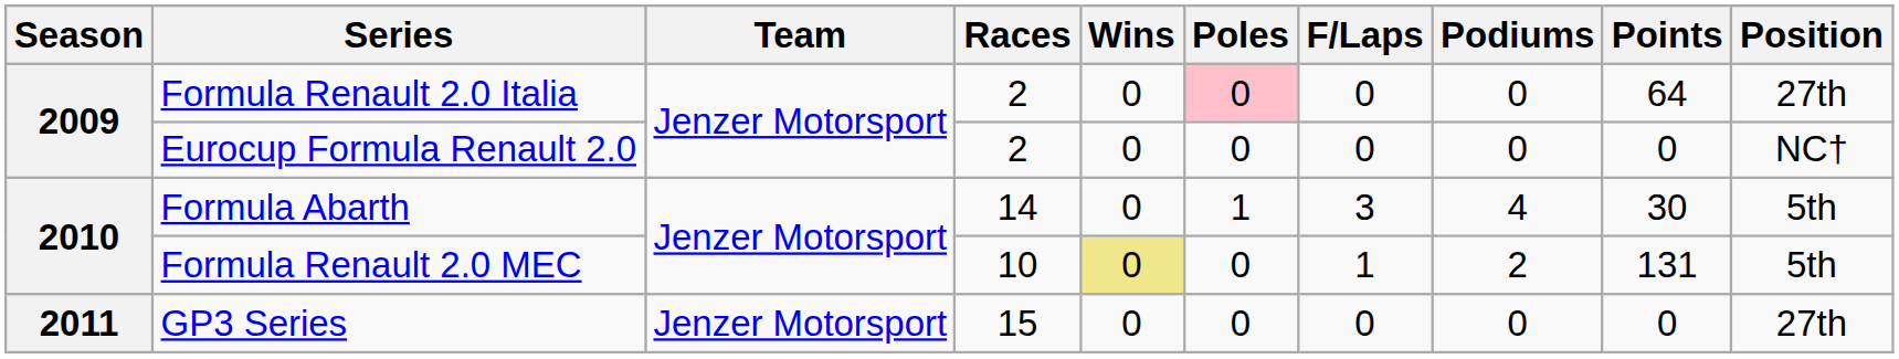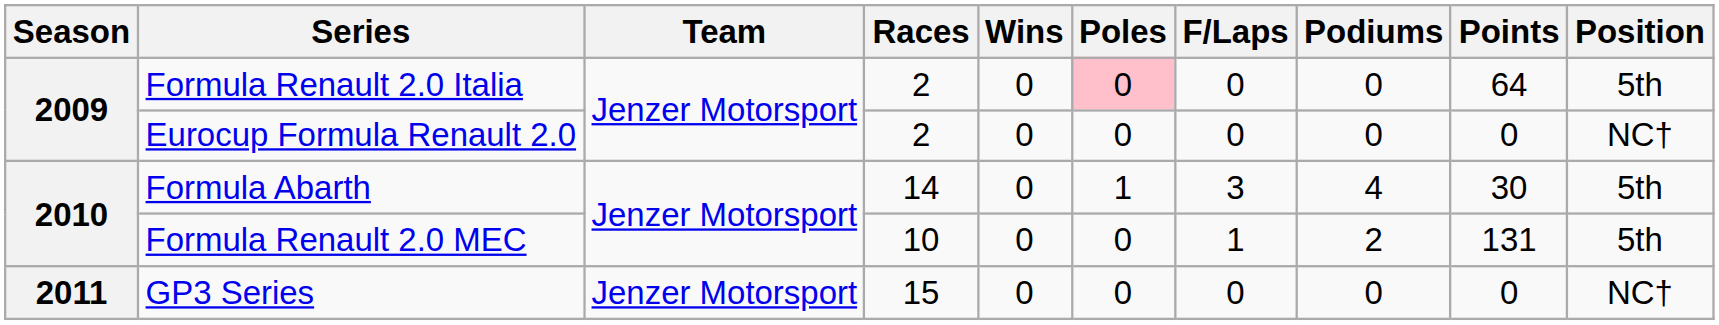 <table class="wikitable" style="font-size: 90%; text-align:center">
 <tr>
 <th>Season</th>
 <th>Series</th>
 <th>Team</th>
 <th>Races</th>
 <th>Wins</th>
 <th>Poles</th>
 <th>F/Laps</th>
 <th>Podiums</th>
 <th>Points</th>
 <th>Position</th>
 </tr>
 <tr>
 <th rowspan="2">2009</th>
 <td align=left nowrap><a href='#'>Formula Renault 2.0 Italia</a></td>
 <td rowspan="2" align="left" nowrap><a href='#'>Jenzer Motorsport</a></td>
 <td>2</td>
 <td>0</td>
 <td style="background: pink;">0</td>
 <td>0</td>
 <td>0</td>
 <td>64</td>
-<td>27th</td>
+<td>5th</td>
 </tr>
 <tr>
 <td align=left nowrap><a href='#'>Eurocup Formula Renault 2.0</a></td>
 <td>2</td>
 <td>0</td>
 <td>0</td>
 <td>0</td>
 <td>0</td>
 <td>0</td>
 <td>NC†</td>
 </tr>
 <tr>
 <th rowspan="2">2010</th>
 <td align="left"><a href='#'>Formula Abarth</a></td>
 <td rowspan="2" align="left"><a href='#'>Jenzer Motorsport</a></td>
 <td>14</td>
 <td>0</td>
 <td>1</td>
 <td>3</td>
 <td>4</td>
 <td>30</td>
 <td>5th</td>
 </tr>
 <tr>
 <td align=left><a href='#'>Formula Renault 2.0 MEC</a></td>
 <td>10</td>
-<td style="background: khaki;">0</td>
+<td>0</td>
 <td>0</td>
 <td>1</td>
 <td>2</td>
 <td>131</td>
 <td>5th</td>
 </tr>
 <tr>
 <th>2011</th>
 <td align=left><a href='#'>GP3 Series</a></td>
 <td align=left><a href='#'>Jenzer Motorsport</a></td>
 <td>15</td>
 <td>0</td>
 <td>0</td>
 <td>0</td>
 <td>0</td>
 <td>0</td>
-<td>27th</td>
+<td>NC†</td>
 </tr>
 </table>
